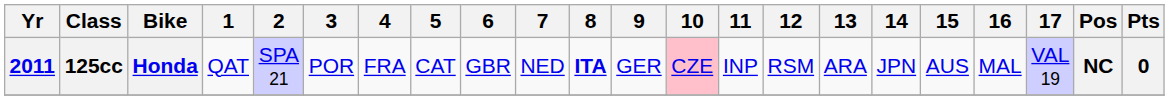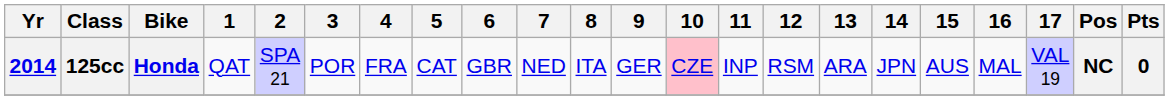 <table class="wikitable" style="text-align:center">
 <tr>
 <th>Yr</th>
 <th>Class</th>
 <th>Bike</th>
 <th>1</th>
 <th>2</th>
 <th>3</th>
 <th>4</th>
 <th>5</th>
 <th>6</th>
 <th>7</th>
 <th>8</th>
 <th>9</th>
 <th>10</th>
 <th>11</th>
 <th>12</th>
 <th>13</th>
 <th>14</th>
 <th>15</th>
 <th>16</th>
 <th>17</th>
 <th>Pos</th>
 <th>Pts</th>
 </tr>
 <tr>
-<th align="left"><a href='#'>2011</a></th>
+<th align="left"><a href='#'>2014</a></th>
 <th align="left">125cc</th>
 <th align="left"><a href='#'>Honda</a></th>
 <td><a href='#'>QAT</a></td>
 <td style="background:#cfcfff;"><a href='#'>SPA</a><br><small>21</small></td>
 <td><a href='#'>POR</a></td>
 <td><a href='#'>FRA</a></td>
 <td><a href='#'>CAT</a></td>
 <td><a href='#'>GBR</a></td>
 <td><a href='#'>NED</a></td>
-<td><strong><a href='#'>ITA</a></strong></td>
+<td><a href='#'>ITA</a></td>
 <td><a href='#'>GER</a></td>
 <td style="background: pink;"><a href='#'>CZE</a></td>
 <td><a href='#'>INP</a></td>
 <td><a href='#'>RSM</a></td>
 <td><a href='#'>ARA</a></td>
 <td><a href='#'>JPN</a></td>
 <td><a href='#'>AUS</a></td>
 <td><a href='#'>MAL</a></td>
 <td style="background:#cfcfff;"><a href='#'>VAL</a><br><small>19</small></td>
 <th>NC</th>
 <th>0</th>
 </tr>
 <tr>
 </tr>
 </table>
